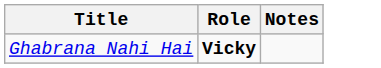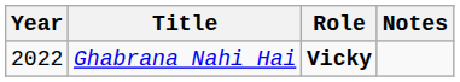 <table class="wikitable">
 <tr>
+<th>Year</th>
 <th>Title</th>
 <th>Role</th>
 <th>Notes</th>
 </tr>
 <tr>
+<td>2022</td>
 <td><em><a href='#'>Ghabrana Nahi Hai</a></em></td>
 <td><strong>Vicky</strong></td>
 <td></td>
 </tr>
 </table>
